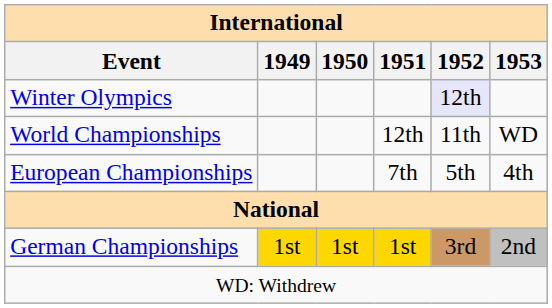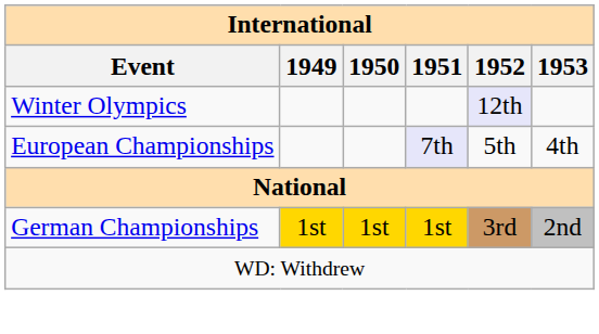 <table class="wikitable" style="text-align:center">
 <tr>
 <th style="background-color: #ffdead; " colspan=6 align=center>International</th>
 </tr>
 <tr>
 <th>Event</th>
 <th>1949</th>
 <th>1950</th>
 <th>1951</th>
 <th>1952</th>
 <th>1953</th>
 </tr>
 <tr>
 <td align=left><a href='#'>Winter Olympics</a></td>
 <td></td>
 <td></td>
 <td></td>
 <td style="background: lavender;">12th</td>
 <td></td>
 </tr>
 <tr>
-<td align=left><a href='#'>World Championships</a></td>
-<td></td>
-<td></td>
-<td>12th</td>
-<td>11th</td>
-<td>WD</td>
-</tr>
-<tr>
 <td align=left><a href='#'>European Championships</a></td>
 <td></td>
 <td></td>
-<td>7th</td>
+<td style="background: lavender;">7th</td>
 <td>5th</td>
 <td>4th</td>
 </tr>
 <tr>
 <th style="background-color: #ffdead; " colspan=6 align=center>National</th>
 </tr>
 <tr>
 <td align=left><a href='#'>German Championships</a></td>
 <td bgcolor=gold>1st</td>
 <td bgcolor=gold>1st</td>
 <td bgcolor=gold>1st</td>
 <td bgcolor=cc9966>3rd</td>
 <td bgcolor=silver>2nd</td>
 </tr>
 <tr>
 <td colspan=6 align=center><small> WD: Withdrew </small></td>
 </tr>
 </table>
